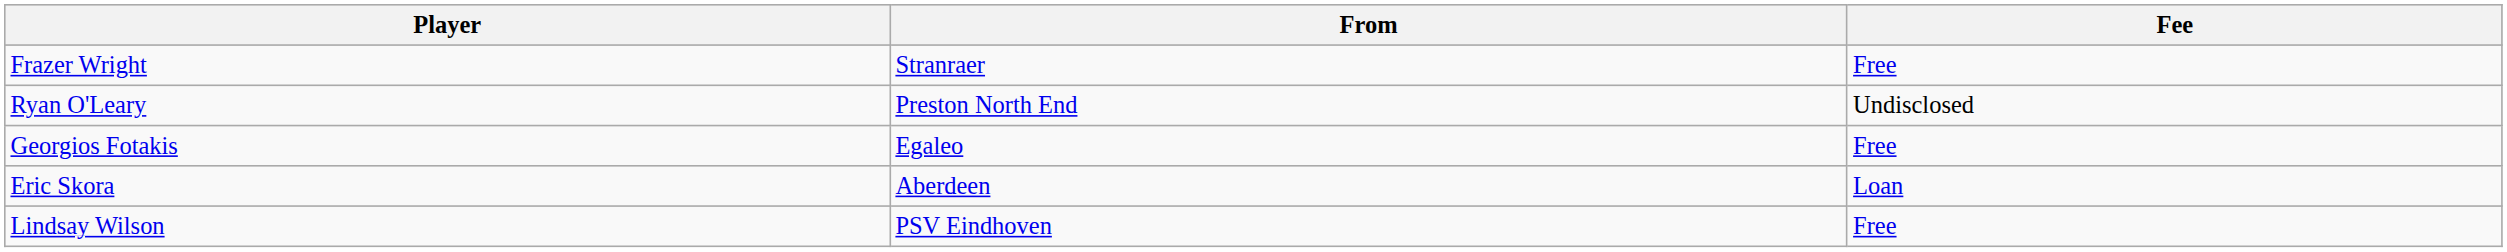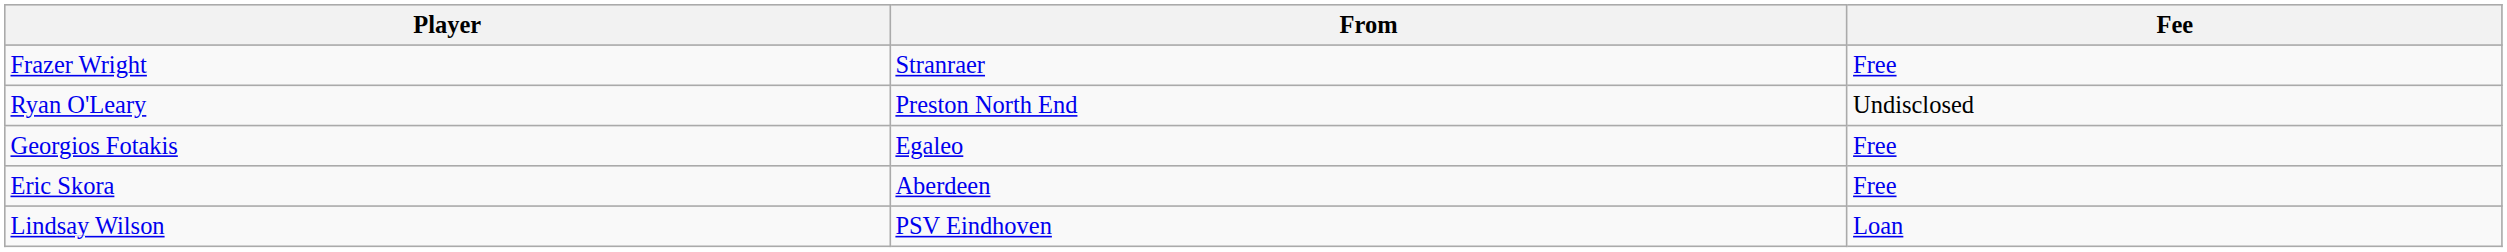 <table class="wikitable" style="text-align:center; font-size:95%;width:98%; text-align:left">
 <tr>
 <th>Player</th>
 <th>From</th>
 <th>Fee</th>
 </tr>
 <tr>
 <td> <a href='#'>Frazer Wright</a></td>
 <td> <a href='#'>Stranraer</a></td>
 <td><a href='#'>Free</a></td>
 </tr>
 <tr>
 <td> <a href='#'>Ryan O'Leary</a></td>
 <td> <a href='#'>Preston North End</a></td>
 <td>Undisclosed</td>
 </tr>
 <tr>
 <td> <a href='#'>Georgios Fotakis</a></td>
 <td> <a href='#'>Egaleo</a></td>
 <td><a href='#'>Free</a></td>
 </tr>
 <tr>
 <td> <a href='#'>Eric Skora</a></td>
 <td> <a href='#'>Aberdeen</a></td>
-<td><a href='#'>Loan</a></td>
+<td><a href='#'>Free</a></td>
 </tr>
 <tr>
 <td> <a href='#'>Lindsay Wilson</a></td>
 <td> <a href='#'>PSV Eindhoven</a></td>
-<td><a href='#'>Free</a></td>
+<td><a href='#'>Loan</a></td>
 </tr>
 </table>
